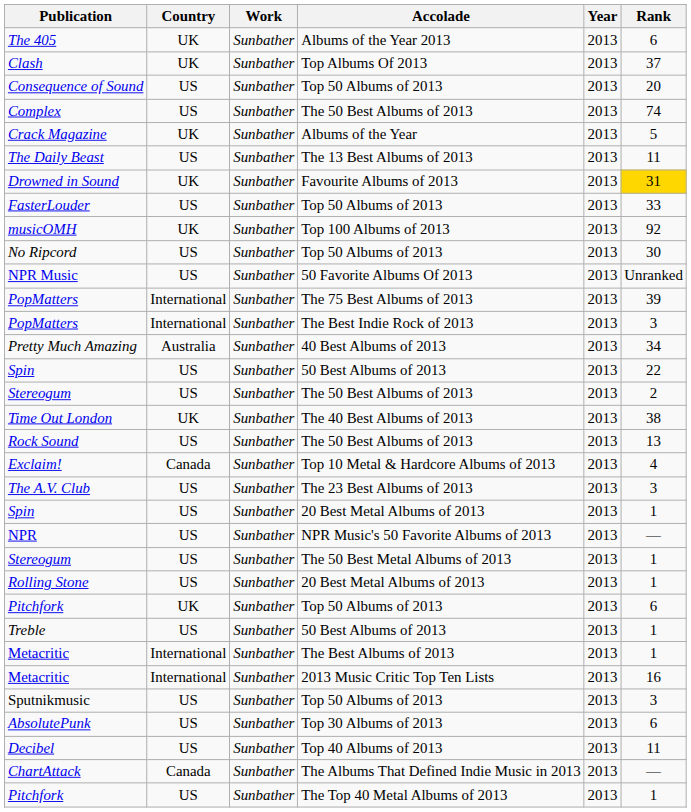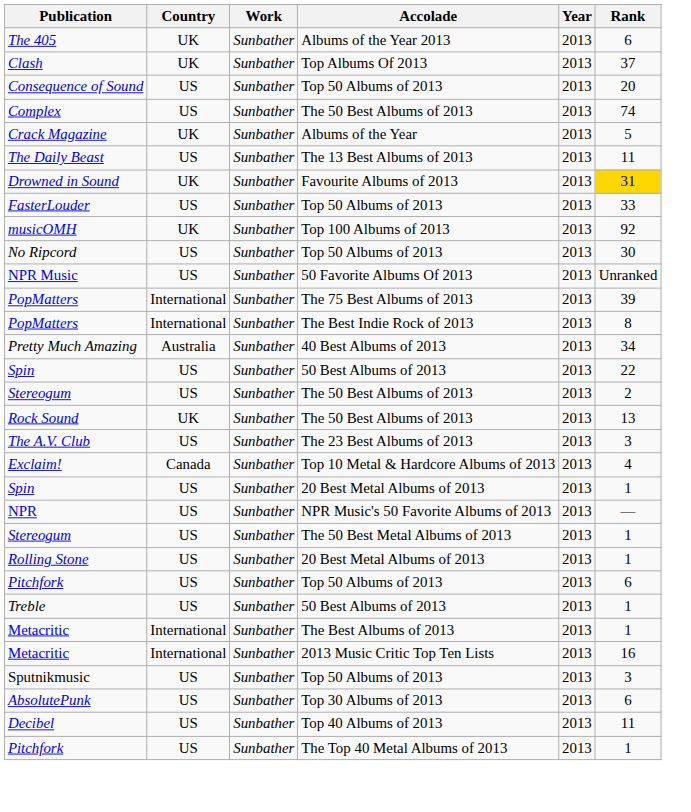 <table class="wikitable sortable">
 <tr>
 <th>Publication</th>
 <th>Country</th>
 <th>Work</th>
 <th>Accolade</th>
 <th>Year</th>
 <th>Rank</th>
 </tr>
 <tr>
 <td><em><a href='#'>The 405</a></em></td>
 <td align="center">UK</td>
 <td><em>Sunbather</em></td>
 <td>Albums of the Year 2013</td>
 <td>2013</td>
 <td align="center">6</td>
 </tr>
 <tr>
 <td><em><a href='#'>Clash</a></em></td>
 <td align="center">UK</td>
 <td><em>Sunbather</em></td>
 <td>Top Albums Of 2013</td>
 <td>2013</td>
 <td align="center">37</td>
 </tr>
 <tr>
 <td><em><a href='#'>Consequence of Sound</a></em></td>
 <td align="center">US</td>
 <td><em>Sunbather</em></td>
 <td>Top 50 Albums of 2013</td>
 <td>2013</td>
 <td align="center">20</td>
 </tr>
 <tr>
 <td><em><a href='#'>Complex</a></em></td>
 <td align="center">US</td>
 <td><em>Sunbather</em></td>
 <td>The 50 Best Albums of 2013</td>
 <td>2013</td>
 <td align="center">74</td>
 </tr>
 <tr>
 <td><em><a href='#'>Crack Magazine</a></em></td>
 <td align="center">UK</td>
 <td><em>Sunbather</em></td>
 <td>Albums of the Year</td>
 <td>2013</td>
 <td align="center">5</td>
 </tr>
 <tr>
 <td><em><a href='#'>The Daily Beast</a></em></td>
 <td align="center">US</td>
 <td><em>Sunbather</em></td>
 <td>The 13 Best Albums of 2013</td>
 <td>2013</td>
 <td align="center">11</td>
 </tr>
 <tr>
 <td><em><a href='#'>Drowned in Sound</a></em></td>
 <td align="center">UK</td>
 <td><em>Sunbather</em></td>
 <td>Favourite Albums of 2013</td>
 <td>2013</td>
 <td align="center" style="background: gold;">31</td>
 </tr>
 <tr>
 <td><em><a href='#'>FasterLouder</a></em></td>
 <td align="center">US</td>
 <td><em>Sunbather</em></td>
 <td>Top 50 Albums of 2013</td>
 <td>2013</td>
 <td align="center">33</td>
 </tr>
 <tr>
 <td><em><a href='#'>musicOMH</a></em></td>
 <td align="center">UK</td>
 <td><em>Sunbather</em></td>
 <td>Top 100 Albums of 2013</td>
 <td>2013</td>
 <td align="center">92</td>
 </tr>
 <tr>
 <td><em>No Ripcord</em></td>
 <td align="center">US</td>
 <td><em>Sunbather</em></td>
 <td>Top 50 Albums of 2013</td>
 <td>2013</td>
 <td align="center">30</td>
 </tr>
 <tr>
 <td><a href='#'>NPR Music</a></td>
 <td align="center">US</td>
 <td><em>Sunbather</em></td>
 <td>50 Favorite Albums Of 2013</td>
 <td>2013</td>
 <td align="center">Unranked</td>
 </tr>
 <tr>
 <td><em><a href='#'>PopMatters</a></em></td>
 <td align="center">International</td>
 <td><em>Sunbather</em></td>
 <td>The 75 Best Albums of 2013</td>
 <td>2013</td>
 <td align="center">39</td>
 </tr>
 <tr>
 <td><em><a href='#'>PopMatters</a></em></td>
 <td align="center">International</td>
 <td><em>Sunbather</em></td>
 <td>The Best Indie Rock of 2013</td>
 <td>2013</td>
-<td align="center">3</td>
+<td align="center">8</td>
 </tr>
 <tr>
 <td><em>Pretty Much Amazing</em></td>
 <td align="center">Australia</td>
 <td><em>Sunbather</em></td>
 <td>40 Best Albums of 2013</td>
 <td>2013</td>
 <td align="center">34</td>
 </tr>
 <tr>
 <td><em><a href='#'>Spin</a></em></td>
 <td align="center">US</td>
 <td><em>Sunbather</em></td>
 <td>50 Best Albums of 2013</td>
 <td>2013</td>
 <td align="center">22</td>
 </tr>
 <tr>
 <td><em><a href='#'>Stereogum</a></em></td>
 <td align="center">US</td>
 <td><em>Sunbather</em></td>
 <td>The 50 Best Albums of 2013</td>
 <td>2013</td>
 <td align="center">2</td>
 </tr>
 <tr>
-<td><em><a href='#'>Time Out London</a></em></td>
+<td><em><a href='#'>Rock Sound</a></em></td>
 <td align="center">UK</td>
-<td><em>Sunbather</em></td>
-<td>The 40 Best Albums of 2013</td>
-<td>2013</td>
-<td align="center">38</td>
-</tr>
-<tr>
-<td><em><a href='#'>Rock Sound</a></em></td>
-<td align="center">US</td>
 <td><em>Sunbather</em></td>
 <td>The 50 Best Albums of 2013</td>
 <td>2013</td>
 <td align="center">13</td>
+</tr>
+<tr>
+<td><em><a href='#'>The A.V. Club</a></em></td>
+<td align="center">US</td>
+<td><em>Sunbather</em></td>
+<td>The 23 Best Albums of 2013</td>
+<td>2013</td>
+<td align="center">3</td>
 </tr>
 <tr>
 <td><em><a href='#'>Exclaim!</a></em></td>
 <td align="center">Canada</td>
 <td><em>Sunbather</em></td>
 <td>Top 10 Metal & Hardcore Albums of 2013</td>
 <td>2013</td>
 <td align="center">4</td>
-</tr>
-<tr>
-<td><em><a href='#'>The A.V. Club</a></em></td>
-<td align="center">US</td>
-<td><em>Sunbather</em></td>
-<td>The 23 Best Albums of 2013</td>
-<td>2013</td>
-<td align="center">3</td>
 </tr>
 <tr>
 <td><em><a href='#'>Spin</a></em></td>
 <td align="center">US</td>
 <td><em>Sunbather</em></td>
 <td>20 Best Metal Albums of 2013</td>
 <td>2013</td>
 <td align="center">1</td>
 </tr>
 <tr>
 <td><a href='#'>NPR</a></td>
 <td align="center">US</td>
 <td><em>Sunbather</em></td>
 <td>NPR Music's 50 Favorite Albums of 2013</td>
 <td>2013</td>
 <td align="center">—</td>
 </tr>
 <tr>
 <td><em><a href='#'>Stereogum</a></em></td>
 <td align="center">US</td>
 <td><em>Sunbather</em></td>
 <td>The 50 Best Metal Albums of 2013</td>
 <td>2013</td>
 <td align="center">1</td>
 </tr>
 <tr>
 <td><em><a href='#'>Rolling Stone</a></em></td>
 <td align="center">US</td>
 <td><em>Sunbather</em></td>
 <td>20 Best Metal Albums of 2013</td>
 <td>2013</td>
 <td align="center">1</td>
 </tr>
 <tr>
 <td><em><a href='#'>Pitchfork</a></em></td>
-<td align="center">UK</td>
+<td align="center">US</td>
 <td><em>Sunbather</em></td>
 <td>Top 50 Albums of 2013</td>
 <td>2013</td>
 <td align="center">6</td>
 </tr>
 <tr>
 <td><em>Treble</em></td>
 <td align="center">US</td>
 <td><em>Sunbather</em></td>
 <td>50 Best Albums of 2013</td>
 <td>2013</td>
 <td align="center">1</td>
 </tr>
 <tr>
 <td><a href='#'>Metacritic</a></td>
 <td align="center">International</td>
 <td><em>Sunbather</em></td>
 <td>The Best Albums of 2013</td>
 <td>2013</td>
 <td align="center">1</td>
 </tr>
 <tr>
 <td><a href='#'>Metacritic</a></td>
 <td align="center">International</td>
 <td><em>Sunbather</em></td>
 <td>2013 Music Critic Top Ten Lists</td>
 <td>2013</td>
 <td align="center">16</td>
 </tr>
 <tr>
 <td>Sputnikmusic</td>
 <td align="center">US</td>
 <td><em>Sunbather</em></td>
 <td>Top 50 Albums of 2013</td>
 <td>2013</td>
 <td align="center">3</td>
 </tr>
 <tr>
 <td><em><a href='#'>AbsolutePunk</a></em></td>
 <td align="center">US</td>
 <td><em>Sunbather</em></td>
 <td>Top 30 Albums of 2013</td>
 <td>2013</td>
 <td align="center">6</td>
 </tr>
 <tr>
 <td><em><a href='#'>Decibel</a></em></td>
 <td align="center">US</td>
 <td><em>Sunbather</em></td>
 <td>Top 40 Albums of 2013</td>
 <td>2013</td>
 <td align="center">11</td>
 </tr>
 <tr>
-<td><em><a href='#'>ChartAttack</a></em></td>
-<td align="center">Canada</td>
-<td><em>Sunbather</em></td>
-<td>The Albums That Defined Indie Music in 2013</td>
-<td>2013</td>
-<td align="center">—</td>
-</tr>
-<tr>
 <td><em><a href='#'>Pitchfork</a></em></td>
 <td align="center">US</td>
 <td><em>Sunbather</em></td>
 <td>The Top 40 Metal Albums of 2013</td>
 <td>2013</td>
 <td align="center">1</td>
 </tr>
 </table>
